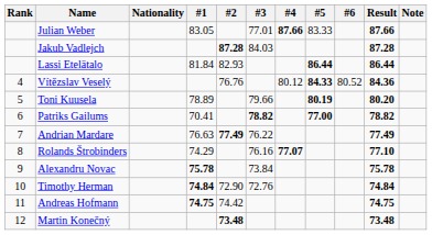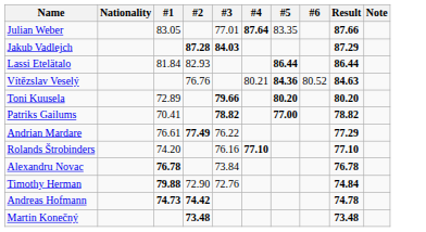 <table class="wikitable sortable" style="text-align:center">
 <tr>
-<th>Rank</th>
 <th>Name</th>
 <th>Nationality</th>
 <th>#1</th>
 <th>#2</th>
 <th>#3</th>
 <th>#4</th>
 <th>#5</th>
 <th>#6</th>
 <th>Result</th>
 <th>Note</th>
 </tr>
 <tr>
-<td></td>
 <td align=left><a href='#'>Julian Weber</a></td>
 <td align=left></td>
 <td>83.05</td>
 <td></td>
 <td>77.01</td>
-<td><strong>87.66</strong></td>
-<td>83.33</td>
+<td><strong>87.64</strong></td>
+<td>83.35</td>
 <td></td>
 <td><strong>87.66</strong></td>
 <td></td>
 </tr>
 <tr>
-<td></td>
 <td align=left><a href='#'>Jakub Vadlejch</a></td>
 <td align=left></td>
 <td></td>
 <td><strong>87.28</strong></td>
-<td>84.03</td>
+<td><strong>84.03</strong></td>
 <td></td>
 <td></td>
 <td></td>
-<td><strong>87.28</strong></td>
+<td><strong>87.29</strong></td>
 <td></td>
 </tr>
 <tr>
-<td></td>
 <td align=left><a href='#'>Lassi Etelätalo</a></td>
 <td align=left></td>
 <td>81.84</td>
 <td>82.93</td>
 <td></td>
 <td></td>
 <td><strong>86.44</strong></td>
 <td></td>
 <td><strong>86.44</strong></td>
 <td></td>
 </tr>
 <tr>
-<td>4</td>
 <td align=left><a href='#'>Vítězslav Veselý</a></td>
 <td align=left></td>
 <td></td>
 <td>76.76</td>
 <td></td>
-<td>80.12</td>
-<td><strong>84.33</strong></td>
+<td>80.21</td>
+<td><strong>84.36</strong></td>
 <td>80.52</td>
-<td><strong>84.36</strong></td>
+<td><strong>84.63</strong></td>
 <td></td>
 </tr>
 <tr>
-<td>5</td>
 <td align=left><a href='#'>Toni Kuusela</a></td>
 <td align=left></td>
-<td>78.89</td>
+<td>72.89</td>
 <td></td>
-<td>79.66</td>
+<td><strong>79.66</strong></td>
 <td></td>
-<td><strong>80.19</strong></td>
+<td><strong>80.20</strong></td>
 <td></td>
 <td><strong>80.20</strong></td>
 <td></td>
 </tr>
 <tr>
-<td>6</td>
 <td align=left><a href='#'>Patriks Gailums</a></td>
 <td align=left></td>
 <td>70.41</td>
 <td></td>
 <td><strong>78.82</strong></td>
 <td></td>
 <td><strong>77.00</strong></td>
 <td></td>
 <td><strong>78.82</strong></td>
 <td></td>
 </tr>
 <tr>
-<td>7</td>
 <td align=left><a href='#'>Andrian Mardare</a></td>
 <td align=left></td>
-<td>76.63</td>
+<td>76.61</td>
 <td><strong>77.49</strong></td>
 <td>76.22</td>
 <td></td>
 <td></td>
 <td></td>
-<td><strong>77.49</strong></td>
+<td><strong>77.29</strong></td>
 <td></td>
 </tr>
 <tr>
-<td>8</td>
 <td align=left><a href='#'>Rolands Štrobinders</a></td>
 <td align=left></td>
-<td>74.29</td>
+<td>74.20</td>
 <td></td>
 <td>76.16</td>
-<td><strong>77.07</strong></td>
+<td><strong>77.10</strong></td>
 <td></td>
 <td></td>
 <td><strong>77.10</strong></td>
 <td></td>
 </tr>
 <tr>
-<td>9</td>
 <td align=left><a href='#'>Alexandru Novac</a></td>
 <td align=left></td>
-<td><strong>75.78</strong></td>
+<td><strong>76.78</strong></td>
 <td></td>
 <td>73.84</td>
 <td></td>
 <td></td>
 <td></td>
-<td><strong>75.78</strong></td>
+<td><strong>76.78</strong></td>
 <td></td>
 </tr>
 <tr>
-<td>10</td>
 <td align=left><a href='#'>Timothy Herman</a></td>
 <td align=left></td>
-<td><strong>74.84</strong></td>
+<td><strong>79.88</strong></td>
 <td>72.90</td>
 <td>72.76</td>
 <td></td>
 <td></td>
 <td></td>
 <td><strong>74.84</strong></td>
 <td></td>
 </tr>
 <tr>
-<td>11</td>
 <td align=left><a href='#'>Andreas Hofmann</a></td>
 <td align=left></td>
-<td><strong>74.75</strong></td>
-<td>74.42</td>
+<td><strong>74.73</strong></td>
+<td><strong>74.42</strong></td>
 <td></td>
 <td></td>
 <td></td>
 <td></td>
-<td><strong>74.75</strong></td>
+<td><strong>74.78</strong></td>
 <td></td>
 </tr>
 <tr>
-<td>12</td>
 <td align=left><a href='#'>Martin Konečný</a></td>
 <td align=left></td>
 <td></td>
 <td><strong>73.48</strong></td>
 <td></td>
 <td></td>
 <td></td>
 <td></td>
 <td><strong>73.48</strong></td>
 <td></td>
 </tr>
 </table>
